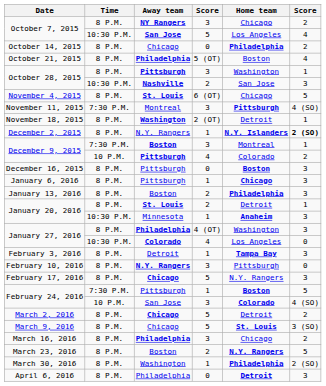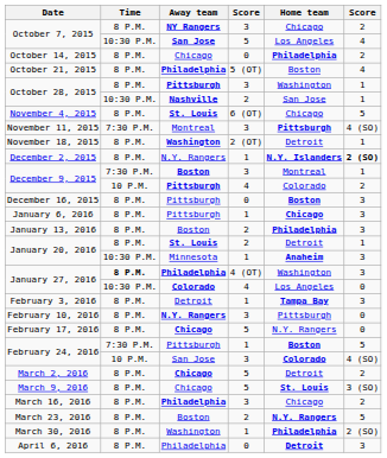 <table class="wikitable sortable" style="font-size: 95%;text-align: center;">
 <tr>
 <th>Date</th>
 <th>Time</th>
 <th>Away team</th>
 <th>Score</th>
 <th>Home team</th>
 <th>Score</th>
 </tr>
 <tr>
 <td rowspan=2>October 7, 2015</td>
 <td>8 P.M.</td>
 <td><strong><a href='#'>NY Rangers</a></strong></td>
 <td>3</td>
 <td><a href='#'>Chicago</a></td>
 <td>2</td>
 </tr>
 <tr>
 <td>10:30 P.M.</td>
 <td><strong><a href='#'>San Jose</a></strong></td>
 <td>5</td>
 <td><a href='#'>Los Angeles</a></td>
 <td>4</td>
 </tr>
 <tr>
 <td>October 14, 2015</td>
 <td>8 P.M.</td>
 <td><a href='#'>Chicago</a></td>
 <td>0</td>
 <td><strong><a href='#'>Philadelphia</a></strong></td>
 <td>2</td>
 </tr>
 <tr>
 <td>October 21, 2015</td>
 <td>8 P.M.</td>
 <td><strong><a href='#'>Philadelphia</a></strong></td>
 <td>5 (OT)</td>
 <td><a href='#'>Boston</a></td>
 <td>4</td>
 </tr>
 <tr>
 <td rowspan=2>October 28, 2015</td>
 <td>8 P.M.</td>
 <td><strong><a href='#'>Pittsburgh</a></strong></td>
 <td>3</td>
 <td><a href='#'>Washington</a></td>
 <td>1</td>
 </tr>
 <tr>
 <td>10:30 P.M.</td>
 <td><strong><a href='#'>Nashville</a></strong></td>
 <td>2</td>
 <td><a href='#'>San Jose</a></td>
-<td>3</td>
+<td>1</td>
 </tr>
 <tr>
 <td><a href='#'>November 4, 2015</a></td>
 <td>8 P.M.</td>
 <td><strong><a href='#'>St. Louis</a></strong></td>
 <td>6 (OT)</td>
 <td><a href='#'>Chicago</a></td>
 <td>5</td>
 </tr>
 <tr>
 <td>November 11, 2015</td>
 <td>7:30 P.M.</td>
 <td><a href='#'>Montreal</a></td>
 <td>3</td>
 <td><strong><a href='#'>Pittsburgh</a></strong></td>
 <td>4 (SO)</td>
 </tr>
 <tr>
 <td>November 18, 2015</td>
 <td>8 P.M.</td>
 <td><strong><a href='#'>Washington</a></strong></td>
 <td>2 (OT)</td>
 <td><a href='#'>Detroit</a></td>
 <td>1</td>
 </tr>
 <tr>
 <td><a href='#'>December 2, 2015</a></td>
 <td>8 P.M.</td>
 <td><a href='#'>N.Y. Rangers</a></td>
 <td>1</td>
 <td><strong><a href='#'>N.Y. Islanders</a></strong></td>
 <td><strong>2 (SO)</strong></td>
 </tr>
 <tr>
 <td rowspan=2><a href='#'>December 9, 2015</a></td>
 <td>7:30 P.M.</td>
 <td><strong><a href='#'>Boston</a></strong></td>
 <td>3</td>
 <td><a href='#'>Montreal</a></td>
 <td>1</td>
 </tr>
 <tr>
 <td>10 P.M.</td>
 <td><strong><a href='#'>Pittsburgh</a></strong></td>
 <td>4</td>
 <td><a href='#'>Colorado</a></td>
 <td>2</td>
 </tr>
 <tr>
 <td>December 16, 2015</td>
 <td>8 P.M.</td>
 <td><a href='#'>Pittsburgh</a></td>
 <td>0</td>
 <td><strong><a href='#'>Boston</a></strong></td>
 <td>3</td>
 </tr>
 <tr>
 <td>January 6, 2016</td>
 <td>8 P.M.</td>
 <td><a href='#'>Pittsburgh</a></td>
 <td>1</td>
 <td><strong><a href='#'>Chicago</a></strong></td>
 <td>3</td>
 </tr>
 <tr>
 <td>January 13, 2016</td>
 <td>8 P.M.</td>
 <td><a href='#'>Boston</a></td>
 <td>2</td>
 <td><strong><a href='#'>Philadelphia</a></strong></td>
 <td>3</td>
 </tr>
 <tr>
 <td rowspan=2>January 20, 2016</td>
 <td>8 P.M.</td>
 <td><strong><a href='#'>St. Louis</a></strong></td>
 <td>2</td>
 <td><a href='#'>Detroit</a></td>
 <td>1</td>
 </tr>
 <tr>
 <td>10:30 P.M.</td>
 <td><a href='#'>Minnesota</a></td>
 <td>1</td>
 <td><strong><a href='#'>Anaheim</a></strong></td>
 <td>3</td>
 </tr>
 <tr>
 <td rowspan=2>January 27, 2016</td>
-<td>8 P.M.</td>
+<td><strong>8 P.M.</strong></td>
 <td><strong><a href='#'>Philadelphia</a></strong></td>
 <td>4 (OT)</td>
 <td><a href='#'>Washington</a></td>
 <td>3</td>
 </tr>
 <tr>
 <td>10:30 P.M.</td>
 <td><strong><a href='#'>Colorado</a></strong></td>
 <td>4</td>
 <td><a href='#'>Los Angeles</a></td>
 <td>0</td>
 </tr>
 <tr>
 <td>February 3, 2016</td>
 <td>8 P.M.</td>
 <td><a href='#'>Detroit</a></td>
 <td>1</td>
 <td><strong><a href='#'>Tampa Bay</a></strong></td>
 <td>3</td>
 </tr>
 <tr>
 <td>February 10, 2016</td>
 <td>8 P.M.</td>
 <td><strong><a href='#'>N.Y. Rangers</a></strong></td>
 <td>3</td>
 <td><a href='#'>Pittsburgh</a></td>
 <td>0</td>
 </tr>
 <tr>
 <td>February 17, 2016</td>
 <td>8 P.M.</td>
 <td><strong><a href='#'>Chicago</a></strong></td>
 <td>5</td>
 <td><a href='#'>N.Y. Rangers</a></td>
-<td>3</td>
+<td>0</td>
 </tr>
 <tr>
 <td rowspan=2>February 24, 2016</td>
 <td>7:30 P.M.</td>
 <td><a href='#'>Pittsburgh</a></td>
 <td>1</td>
 <td><strong><a href='#'>Boston</a></strong></td>
 <td>5</td>
 </tr>
 <tr>
 <td>10 P.M.</td>
 <td><a href='#'>San Jose</a></td>
 <td>3</td>
 <td><strong><a href='#'>Colorado</a></strong></td>
 <td>4 (SO)</td>
 </tr>
 <tr>
 <td><a href='#'>March 2, 2016</a></td>
 <td>8 P.M.</td>
 <td><strong><a href='#'>Chicago</a></strong></td>
 <td>5</td>
 <td><a href='#'>Detroit</a></td>
 <td>2</td>
 </tr>
 <tr>
 <td><a href='#'>March 9, 2016</a></td>
 <td>8 P.M.</td>
 <td><a href='#'>Chicago</a></td>
 <td>5</td>
 <td><strong><a href='#'>St. Louis</a></strong></td>
 <td>3 (SO)</td>
 </tr>
 <tr>
 <td>March 16, 2016</td>
 <td>8 P.M.</td>
 <td><strong><a href='#'>Philadelphia</a></strong></td>
 <td>3</td>
 <td><a href='#'>Chicago</a></td>
 <td>2</td>
 </tr>
 <tr>
 <td>March 23, 2016</td>
 <td>8 P.M.</td>
 <td><a href='#'>Boston</a></td>
 <td>2</td>
 <td><strong><a href='#'>N.Y. Rangers</a></strong></td>
 <td>5</td>
 </tr>
 <tr>
 <td>March 30, 2016</td>
 <td>8 P.M.</td>
 <td><a href='#'>Washington</a></td>
 <td>1</td>
 <td><strong><a href='#'>Philadelphia</a></strong></td>
 <td>2 (SO)</td>
 </tr>
 <tr>
 <td>April 6, 2016</td>
 <td>8 P.M.</td>
 <td><a href='#'>Philadelphia</a></td>
 <td>0</td>
 <td><strong><a href='#'>Detroit</a></strong></td>
 <td>3</td>
 </tr>
 </table>
